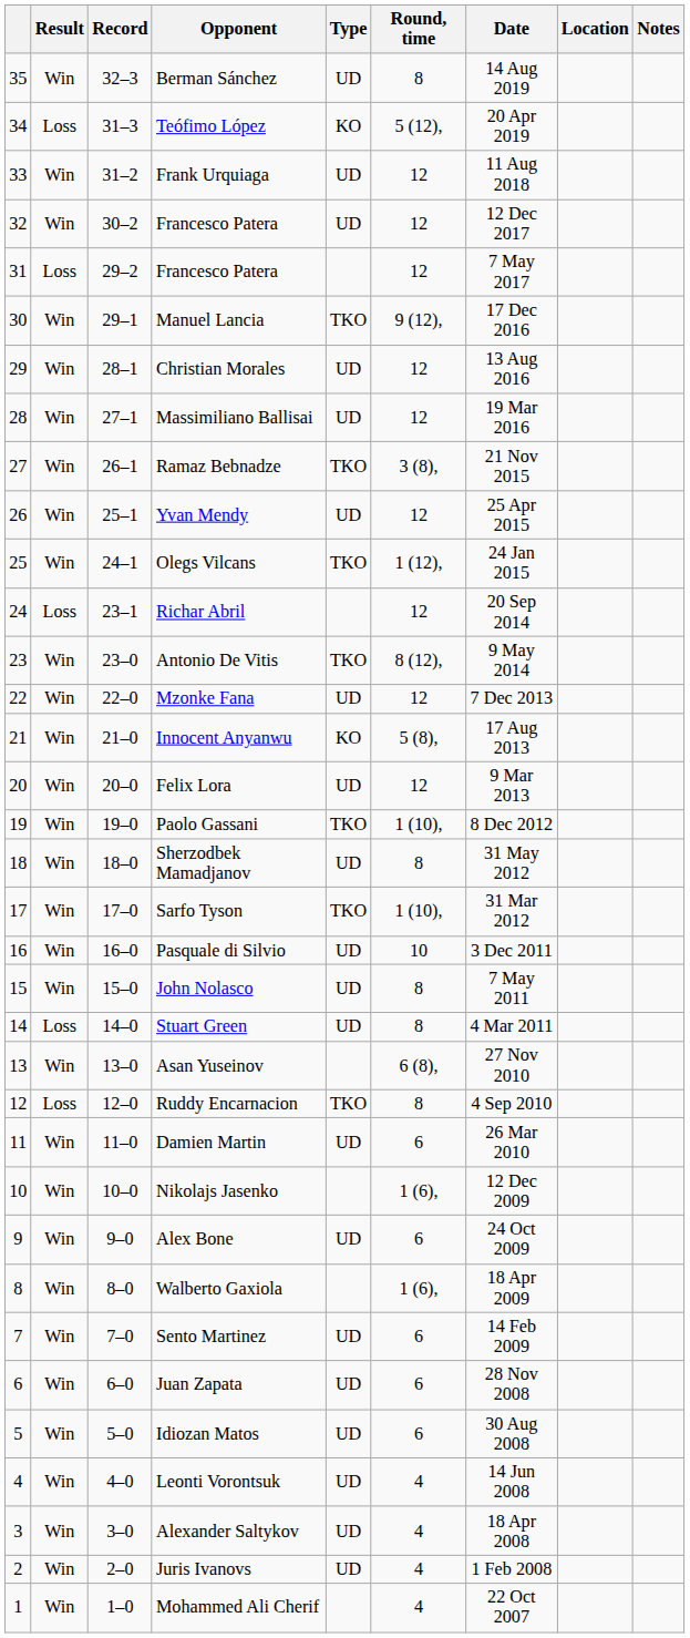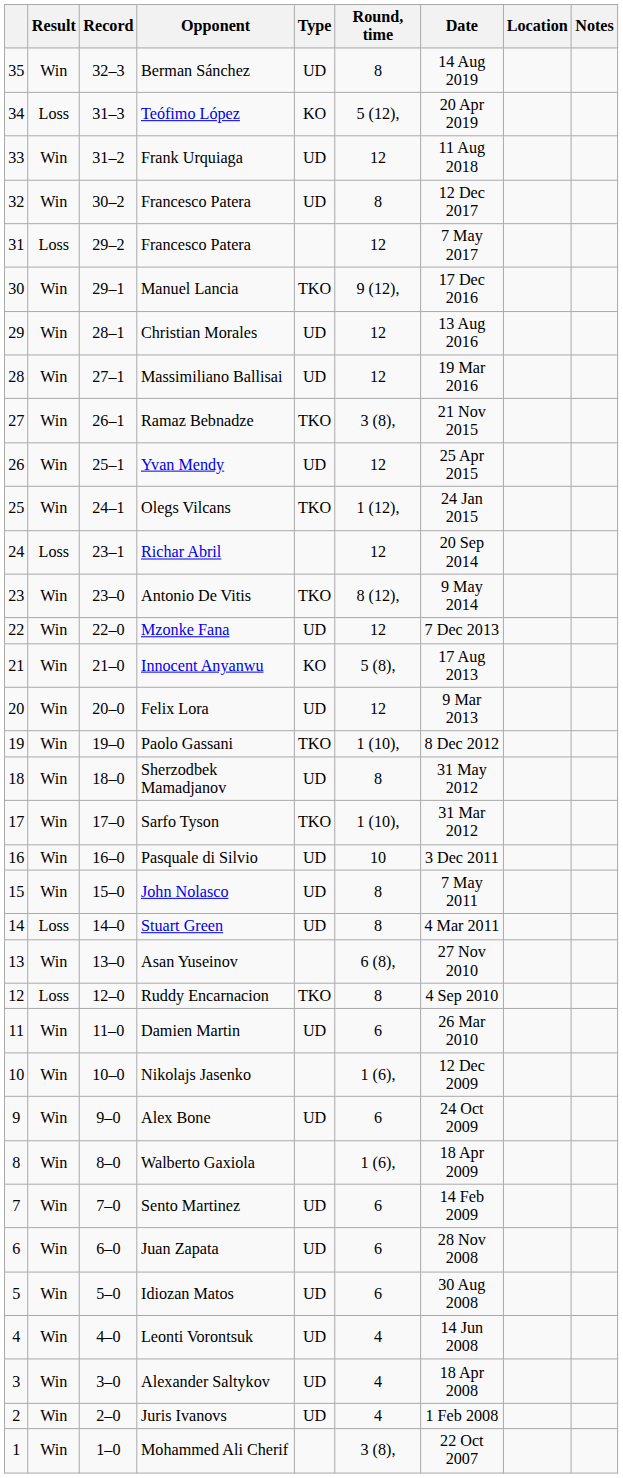 <table class="wikitable" style="text-align:center">
 <tr>
 <th></th>
 <th>Result</th>
 <th>Record</th>
 <th>Opponent</th>
 <th>Type</th>
 <th>Round, time</th>
 <th>Date</th>
 <th>Location</th>
 <th>Notes</th>
 </tr>
 <tr>
 <td>35</td>
 <td>Win</td>
 <td>32–3</td>
 <td align=left> Berman Sánchez</td>
 <td>UD</td>
 <td>8</td>
 <td>14 Aug 2019</td>
 <td align=left></td>
 <td></td>
 </tr>
 <tr>
 <td>34</td>
 <td>Loss</td>
 <td>31–3</td>
 <td align=left> <a href='#'>Teófimo López</a></td>
 <td>KO</td>
 <td>5 (12), </td>
 <td>20 Apr 2019</td>
 <td style="text-align:left;"> </td>
 <td style="text-align:left;"></td>
 </tr>
 <tr>
 <td>33</td>
 <td>Win</td>
 <td>31–2</td>
 <td style="text-align:left;"> Frank Urquiaga</td>
 <td>UD</td>
 <td>12</td>
 <td>11 Aug 2018</td>
 <td style="text-align:left;"> </td>
 <td style="text-align:left;"></td>
 </tr>
 <tr>
 <td>32</td>
 <td>Win</td>
 <td>30–2</td>
 <td style="text-align:left;"> Francesco Patera</td>
 <td>UD</td>
-<td>12</td>
+<td>8</td>
 <td>12 Dec 2017</td>
 <td style="text-align:left;"> </td>
 <td style="text-align:left;"></td>
 </tr>
 <tr>
 <td>31</td>
 <td>Loss</td>
 <td>29–2</td>
 <td style="text-align:left;"> Francesco Patera</td>
 <td></td>
 <td>12</td>
 <td>7 May 2017</td>
 <td style="text-align:left;"> </td>
 <td style="text-align:left;"></td>
 </tr>
 <tr>
 <td>30</td>
 <td>Win</td>
 <td>29–1</td>
 <td style="text-align:left;"> Manuel Lancia</td>
 <td>TKO</td>
 <td>9 (12), </td>
 <td>17 Dec 2016</td>
 <td style="text-align:left;"> </td>
 <td style="text-align:left;"></td>
 </tr>
 <tr>
 <td>29</td>
 <td>Win</td>
 <td>28–1</td>
 <td style="text-align:left;"> Christian Morales</td>
 <td>UD</td>
 <td>12</td>
 <td>13 Aug 2016</td>
 <td style="text-align:left;"> </td>
 <td style="text-align:left;"></td>
 </tr>
 <tr>
 <td>28</td>
 <td>Win</td>
 <td>27–1</td>
 <td style="text-align:left;"> Massimiliano Ballisai</td>
 <td>UD</td>
 <td>12</td>
 <td>19 Mar 2016</td>
 <td style="text-align:left;"> </td>
 <td style="text-align:left;"></td>
 </tr>
 <tr>
 <td>27</td>
 <td>Win</td>
 <td>26–1</td>
 <td style="text-align:left;"> Ramaz Bebnadze</td>
 <td>TKO</td>
 <td>3 (8), </td>
 <td>21 Nov 2015</td>
 <td style="text-align:left;"> </td>
 <td></td>
 </tr>
 <tr>
 <td>26</td>
 <td>Win</td>
 <td>25–1</td>
 <td style="text-align:left;"> <a href='#'>Yvan Mendy</a></td>
 <td>UD</td>
 <td>12</td>
 <td>25 Apr 2015</td>
 <td style="text-align:left;"> </td>
 <td style="text-align:left;"></td>
 </tr>
 <tr>
 <td>25</td>
 <td>Win</td>
 <td>24–1</td>
 <td style="text-align:left;"> Olegs Vilcans</td>
 <td>TKO</td>
 <td>1 (12), </td>
 <td>24 Jan 2015</td>
 <td style="text-align:left;"> </td>
 <td></td>
 </tr>
 <tr>
 <td>24</td>
 <td>Loss</td>
 <td>23–1</td>
 <td style="text-align:left;"> <a href='#'>Richar Abril</a></td>
 <td></td>
 <td>12</td>
 <td>20 Sep 2014</td>
 <td style="text-align:left;"> </td>
 <td style="text-align:left;"></td>
 </tr>
 <tr>
 <td>23</td>
 <td>Win</td>
 <td>23–0</td>
 <td style="text-align:left;"> Antonio De Vitis</td>
 <td>TKO</td>
 <td>8 (12), </td>
 <td>9 May 2014</td>
 <td style="text-align:left;"> </td>
 <td style="text-align:left;"></td>
 </tr>
 <tr>
 <td>22</td>
 <td>Win</td>
 <td>22–0</td>
 <td style="text-align:left;"> <a href='#'>Mzonke Fana</a></td>
 <td>UD</td>
 <td>12</td>
 <td>7 Dec 2013</td>
 <td style="text-align:left;"> </td>
 <td style="text-align:left;"></td>
 </tr>
 <tr>
 <td>21</td>
 <td>Win</td>
 <td>21–0</td>
 <td style="text-align:left;"> <a href='#'>Innocent Anyanwu</a></td>
 <td>KO</td>
 <td>5 (8), </td>
 <td>17 Aug 2013</td>
 <td style="text-align:left;"> </td>
 <td></td>
 </tr>
 <tr>
 <td>20</td>
 <td>Win</td>
 <td>20–0</td>
 <td style="text-align:left;"> Felix Lora</td>
 <td>UD</td>
 <td>12</td>
 <td>9 Mar 2013</td>
 <td style="text-align:left;"> </td>
 <td style="text-align:left;"></td>
 </tr>
 <tr>
 <td>19</td>
 <td>Win</td>
 <td>19–0</td>
 <td style="text-align:left;"> Paolo Gassani</td>
 <td>TKO</td>
 <td>1 (10), </td>
 <td>8 Dec 2012</td>
 <td style="text-align:left;"> </td>
 <td style="text-align:left;"></td>
 </tr>
 <tr>
 <td>18</td>
 <td>Win</td>
 <td>18–0</td>
 <td style="text-align:left;"> Sherzodbek Mamadjanov</td>
 <td>UD</td>
 <td>8</td>
 <td>31 May 2012</td>
 <td style="text-align:left;"> </td>
 <td></td>
 </tr>
 <tr>
 <td>17</td>
 <td>Win</td>
 <td>17–0</td>
 <td style="text-align:left;"> Sarfo Tyson</td>
 <td>TKO</td>
 <td>1 (10), </td>
 <td>31 Mar 2012</td>
 <td style="text-align:left;"> </td>
 <td></td>
 </tr>
 <tr>
 <td>16</td>
 <td>Win</td>
 <td>16–0</td>
 <td style="text-align:left;"> Pasquale di Silvio</td>
 <td>UD</td>
 <td>10</td>
 <td>3 Dec 2011</td>
 <td style="text-align:left;"> </td>
 <td></td>
 </tr>
 <tr>
 <td>15</td>
 <td>Win</td>
 <td>15–0</td>
 <td style="text-align:left;"> <a href='#'>John Nolasco</a></td>
 <td>UD</td>
 <td>8</td>
 <td>7 May 2011</td>
 <td style="text-align:left;"> </td>
 <td></td>
 </tr>
 <tr>
 <td>14</td>
 <td>Loss</td>
 <td>14–0</td>
 <td style="text-align:left;"> <a href='#'>Stuart Green</a></td>
 <td>UD</td>
 <td>8</td>
 <td>4 Mar 2011</td>
 <td style="text-align:left;"> </td>
 <td></td>
 </tr>
 <tr>
 <td>13</td>
 <td>Win</td>
 <td>13–0</td>
 <td style="text-align:left;"> Asan Yuseinov</td>
 <td></td>
 <td>6 (8), </td>
 <td>27 Nov 2010</td>
 <td style="text-align:left;"> </td>
 <td></td>
 </tr>
 <tr>
 <td>12</td>
 <td>Loss</td>
 <td>12–0</td>
 <td style="text-align:left;"> Ruddy Encarnacion</td>
 <td>TKO</td>
 <td>8</td>
 <td>4 Sep 2010</td>
 <td style="text-align:left;"> </td>
 <td></td>
 </tr>
 <tr>
 <td>11</td>
 <td>Win</td>
 <td>11–0</td>
 <td style="text-align:left;"> Damien Martin</td>
 <td>UD</td>
 <td>6</td>
 <td>26 Mar 2010</td>
 <td style="text-align:left;"> </td>
 <td></td>
 </tr>
 <tr>
 <td>10</td>
 <td>Win</td>
 <td>10–0</td>
 <td style="text-align:left;"> Nikolajs Jasenko</td>
 <td></td>
 <td>1 (6), </td>
 <td>12 Dec 2009</td>
 <td style="text-align:left;"> </td>
 <td></td>
 </tr>
 <tr>
 <td>9</td>
 <td>Win</td>
 <td>9–0</td>
 <td style="text-align:left;"> Alex Bone</td>
 <td>UD</td>
 <td>6</td>
 <td>24 Oct 2009</td>
 <td style="text-align:left;"> </td>
 <td></td>
 </tr>
 <tr>
 <td>8</td>
 <td>Win</td>
 <td>8–0</td>
 <td style="text-align:left;"> Walberto Gaxiola</td>
 <td></td>
 <td>1 (6), </td>
 <td>18 Apr 2009</td>
 <td style="text-align:left;"> </td>
 <td></td>
 </tr>
 <tr>
 <td>7</td>
 <td>Win</td>
 <td>7–0</td>
 <td style="text-align:left;">  Sento Martinez</td>
 <td>UD</td>
 <td>6</td>
 <td>14 Feb 2009</td>
 <td style="text-align:left;"> </td>
 <td></td>
 </tr>
 <tr>
 <td>6</td>
 <td>Win</td>
 <td>6–0</td>
 <td style="text-align:left;"> Juan Zapata</td>
 <td>UD</td>
 <td>6</td>
 <td>28 Nov 2008</td>
 <td style="text-align:left;"> </td>
 <td></td>
 </tr>
 <tr>
 <td>5</td>
 <td>Win</td>
 <td>5–0</td>
 <td style="text-align:left;"> Idiozan Matos</td>
 <td>UD</td>
 <td>6</td>
 <td>30 Aug 2008</td>
 <td style="text-align:left;"> </td>
 <td></td>
 </tr>
 <tr>
 <td>4</td>
 <td>Win</td>
 <td>4–0</td>
 <td style="text-align:left;"> Leonti Vorontsuk</td>
 <td>UD</td>
 <td>4</td>
 <td>14 Jun 2008</td>
 <td style="text-align:left;"> </td>
 <td></td>
 </tr>
 <tr>
 <td>3</td>
 <td>Win</td>
 <td>3–0</td>
 <td style="text-align:left;"> Alexander Saltykov</td>
 <td>UD</td>
 <td>4</td>
 <td>18 Apr 2008</td>
 <td style="text-align:left;"> </td>
 <td></td>
 </tr>
 <tr>
 <td>2</td>
 <td>Win</td>
 <td>2–0</td>
 <td style="text-align:left;"> Juris Ivanovs</td>
 <td>UD</td>
 <td>4</td>
 <td>1 Feb 2008</td>
 <td style="text-align:left;"> </td>
 <td></td>
 </tr>
 <tr>
 <td>1</td>
 <td>Win</td>
 <td>1–0</td>
 <td align=left> Mohammed Ali Cherif</td>
 <td></td>
-<td>4</td>
+<td>3 (8), </td>
 <td>22 Oct 2007</td>
 <td style="text-align:left;"> </td>
 <td></td>
 </tr>
 </table>
